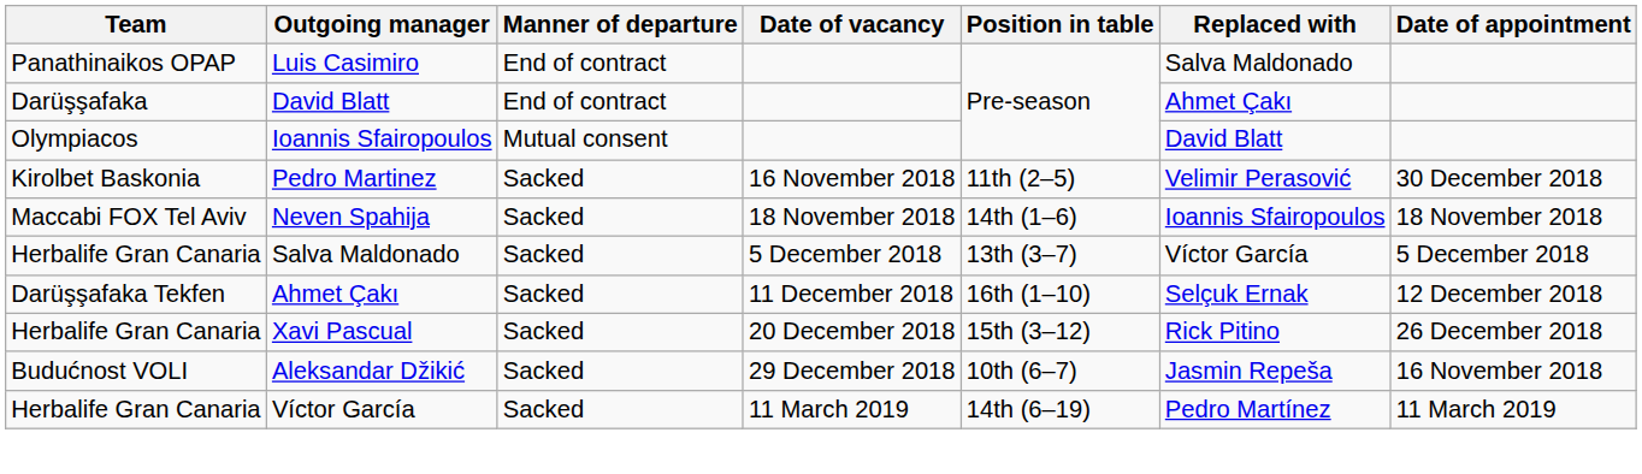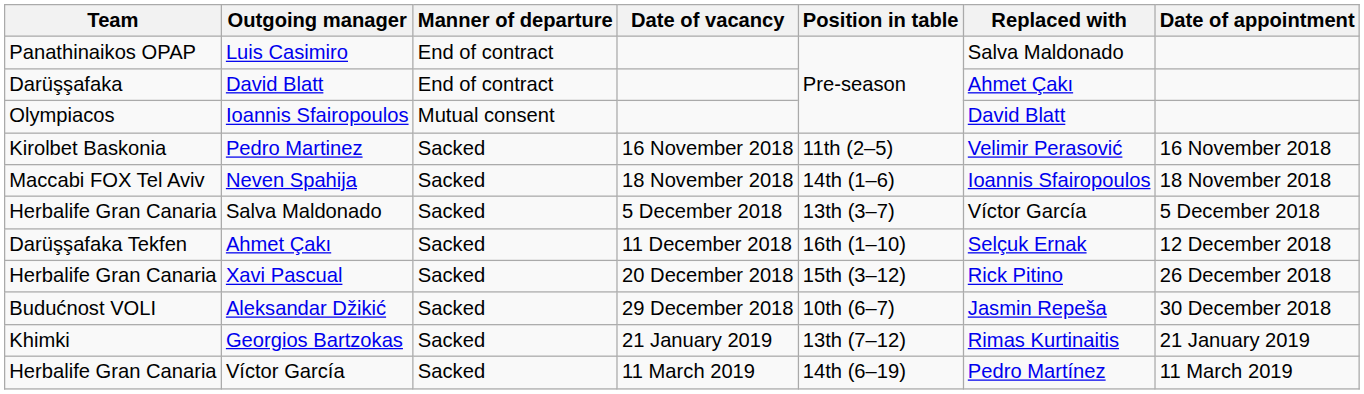 <table class="wikitable sortable">
 <tr>
 <th>Team</th>
 <th>Outgoing manager</th>
 <th>Manner of departure</th>
 <th>Date of vacancy</th>
 <th>Position in table</th>
 <th>Replaced with</th>
 <th>Date of appointment</th>
 </tr>
 <tr>
 <td> Panathinaikos OPAP</td>
 <td> <a href='#'>Luis Casimiro</a></td>
 <td>End of contract</td>
 <td></td>
 <td rowspan=3>Pre-season</td>
 <td> Salva Maldonado</td>
 <td></td>
 </tr>
 <tr>
 <td> Darüşşafaka</td>
 <td> <a href='#'>David Blatt</a></td>
 <td>End of contract</td>
 <td></td>
 <td> <a href='#'>Ahmet Çakı</a></td>
 <td></td>
 </tr>
 <tr>
 <td> Olympiacos</td>
 <td> <a href='#'>Ioannis Sfairopoulos</a></td>
 <td>Mutual consent</td>
 <td></td>
 <td> <a href='#'>David Blatt</a></td>
 <td></td>
 </tr>
 <tr>
 <td> Kirolbet Baskonia</td>
 <td> <a href='#'>Pedro Martinez</a></td>
 <td>Sacked</td>
 <td>16 November 2018</td>
 <td>11th (2–5)</td>
 <td> <a href='#'>Velimir Perasović</a></td>
-<td>30 December 2018</td>
+<td>16 November 2018</td>
 </tr>
 <tr>
 <td> Maccabi FOX Tel Aviv</td>
 <td> <a href='#'>Neven Spahija</a></td>
 <td>Sacked</td>
 <td>18 November 2018</td>
 <td>14th (1–6)</td>
 <td> <a href='#'>Ioannis Sfairopoulos</a></td>
 <td>18 November 2018</td>
 </tr>
 <tr>
 <td> Herbalife Gran Canaria</td>
 <td> Salva Maldonado</td>
 <td>Sacked</td>
 <td>5 December 2018</td>
 <td>13th (3–7)</td>
 <td> Víctor García</td>
 <td>5 December 2018</td>
 </tr>
 <tr>
 <td> Darüşşafaka Tekfen</td>
 <td> <a href='#'>Ahmet Çakı</a></td>
 <td>Sacked</td>
 <td>11 December 2018</td>
 <td>16th (1–10)</td>
 <td> <a href='#'>Selçuk Ernak</a></td>
 <td>12 December 2018</td>
 </tr>
 <tr>
 <td> Herbalife Gran Canaria</td>
 <td> <a href='#'>Xavi Pascual</a></td>
 <td>Sacked</td>
 <td>20 December 2018</td>
 <td>15th (3–12)</td>
 <td> <a href='#'>Rick Pitino</a></td>
 <td>26 December 2018</td>
 </tr>
 <tr>
 <td> Budućnost VOLI</td>
 <td> <a href='#'>Aleksandar Džikić</a></td>
 <td>Sacked</td>
 <td>29 December 2018</td>
 <td>10th (6–7)</td>
 <td> <a href='#'>Jasmin Repeša</a></td>
-<td>16 November 2018</td>
+<td>30 December 2018</td>
+</tr>
+<tr>
+<td> Khimki</td>
+<td> <a href='#'>Georgios Bartzokas</a></td>
+<td>Sacked</td>
+<td>21 January 2019</td>
+<td>13th (7–12)</td>
+<td> <a href='#'>Rimas Kurtinaitis</a></td>
+<td>21 January 2019</td>
 </tr>
 <tr>
 <td> Herbalife Gran Canaria</td>
 <td> Víctor García</td>
 <td>Sacked</td>
 <td>11 March 2019</td>
 <td>14th (6–19)</td>
 <td> <a href='#'>Pedro Martínez</a></td>
 <td>11 March 2019</td>
 </tr>
 </table>
